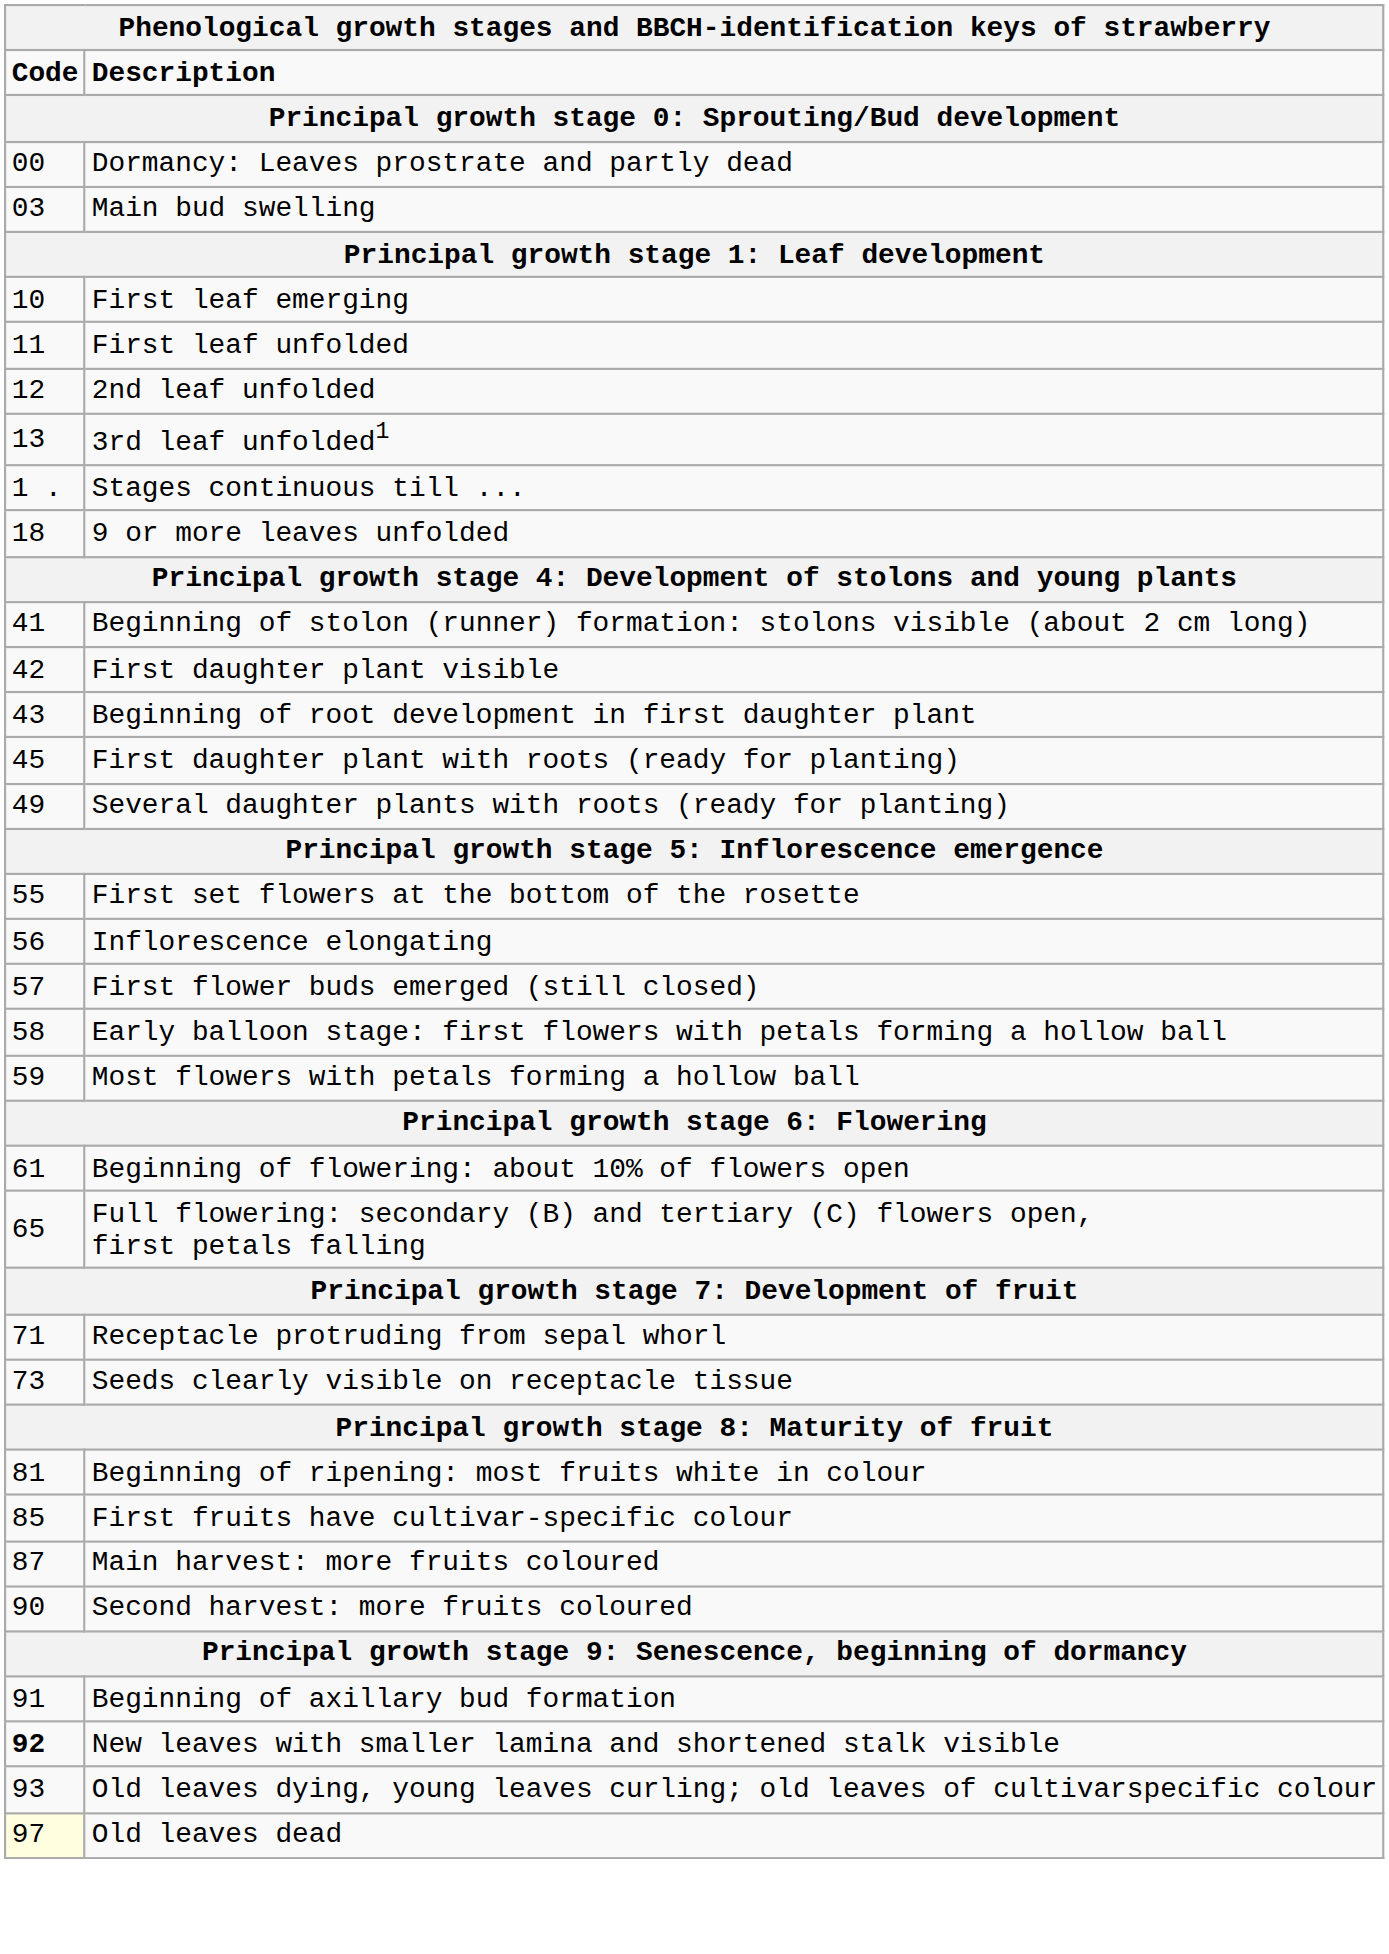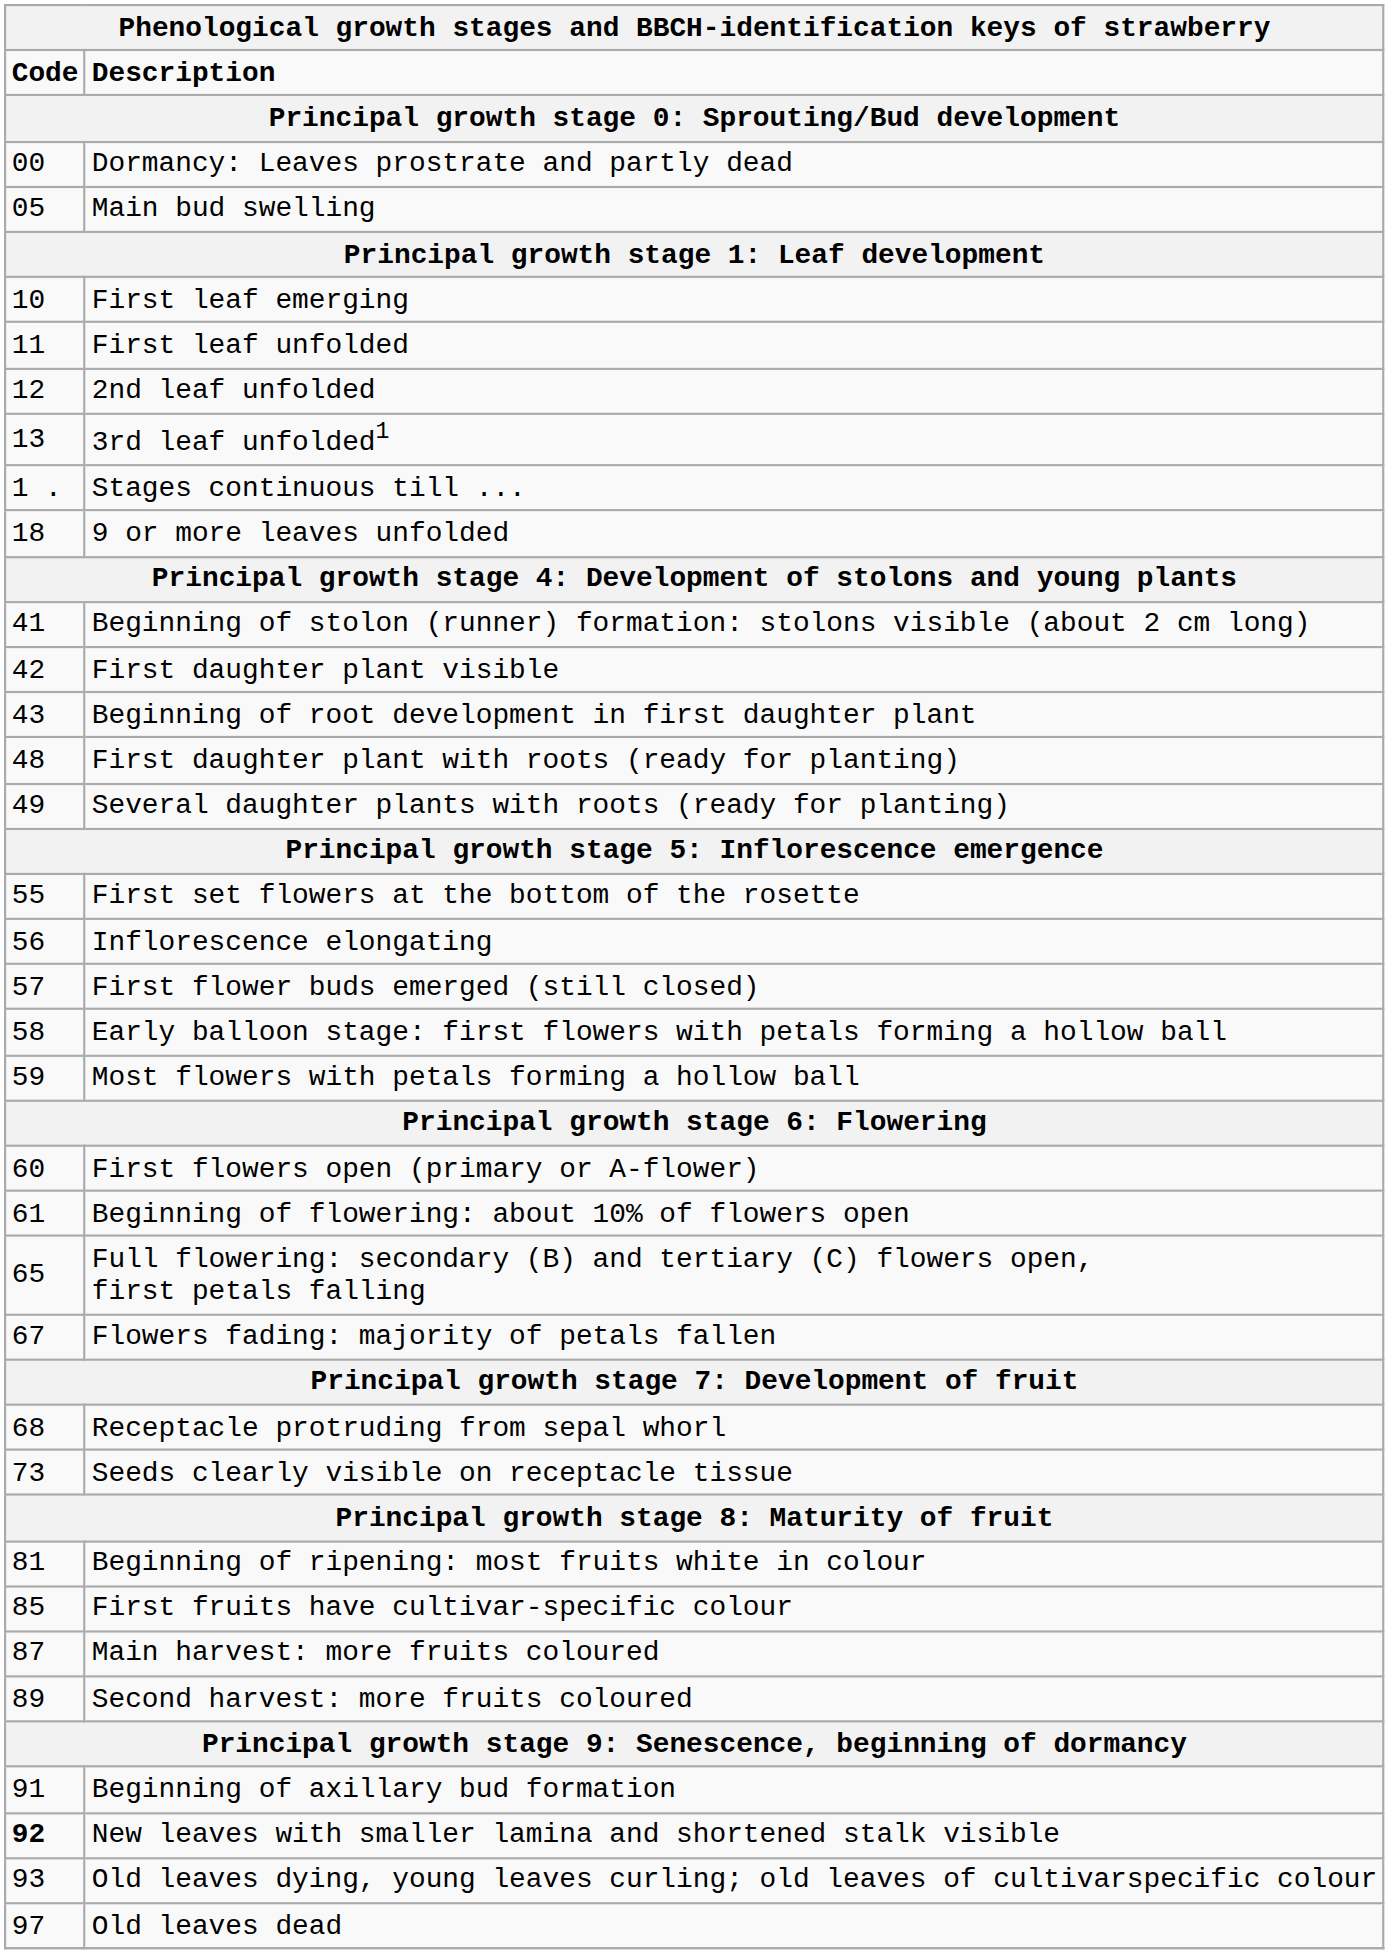 <table class="wikitable" style="clear">
 <tr>
 <th colspan=2><strong>Phenological growth stages and BBCH-identification keys of strawberry</strong><br></th>
 </tr>
 <tr>
 <td><strong>Code</strong></td>
 <td><strong>Description</strong></td>
 </tr>
 <tr>
 <th colspan=2>Principal growth stage 0: Sprouting/Bud development</th>
 </tr>
 <tr>
 <td>00</td>
 <td>Dormancy: Leaves prostrate and partly dead</td>
 </tr>
 <tr>
-<td>03</td>
+<td>05</td>
 <td>Main bud swelling</td>
 </tr>
 <tr>
 <th colspan=2>Principal growth stage 1: Leaf development</th>
 </tr>
 <tr>
 <td>10</td>
 <td>First leaf emerging</td>
 </tr>
 <tr>
 <td>11</td>
 <td>First leaf unfolded</td>
 </tr>
 <tr>
 <td>12</td>
 <td>2nd leaf unfolded</td>
 </tr>
 <tr>
 <td>13</td>
 <td>3rd leaf unfolded<sup>1</sup></td>
 </tr>
 <tr>
 <td>1 .</td>
 <td>Stages continuous till ...</td>
 </tr>
 <tr>
 <td>18</td>
 <td>9 or more leaves unfolded</td>
 </tr>
 <tr>
 <th colspan=2>Principal growth stage 4: Development of stolons and young plants</th>
 </tr>
 <tr>
 <td>41</td>
 <td>Beginning of stolon (runner) formation: stolons visible (about 2 cm long)</td>
 </tr>
 <tr>
 <td>42</td>
 <td>First daughter plant visible</td>
 </tr>
 <tr>
 <td>43</td>
 <td>Beginning of root development in first daughter plant</td>
 </tr>
 <tr>
-<td>45</td>
+<td>48</td>
 <td>First daughter plant with roots (ready for planting)</td>
 </tr>
 <tr>
 <td>49</td>
 <td>Several daughter plants with roots (ready for planting)</td>
 </tr>
 <tr>
 <th colspan=2>Principal growth stage 5: Inflorescence emergence</th>
 </tr>
 <tr>
 <td>55</td>
 <td>First set flowers at the bottom of the rosette</td>
 </tr>
 <tr>
 <td>56</td>
 <td>Inflorescence elongating</td>
 </tr>
 <tr>
 <td>57</td>
 <td>First flower buds emerged (still closed)</td>
 </tr>
 <tr>
 <td>58</td>
 <td>Early balloon stage: first flowers with petals forming a hollow ball</td>
 </tr>
 <tr>
 <td>59</td>
 <td>Most flowers with petals forming a hollow ball</td>
 </tr>
 <tr>
 <th colspan=2>Principal growth stage 6: Flowering</th>
 </tr>
 <tr>
+<td>60</td>
+<td>First flowers open (primary or A-flower)</td>
+</tr>
+<tr>
 <td>61</td>
 <td>Beginning of flowering: about 10% of flowers open</td>
 </tr>
 <tr>
 <td>65</td>
 <td>Full flowering: secondary (B) and tertiary (C) flowers open,<br>first petals falling</td>
 </tr>
 <tr>
+<td>67</td>
+<td>Flowers fading: majority of petals fallen</td>
+</tr>
+<tr>
 <th colspan=2>Principal growth stage 7: Development of fruit</th>
 </tr>
 <tr>
-<td>71</td>
+<td>68</td>
 <td>Receptacle protruding from sepal whorl</td>
 </tr>
 <tr>
 <td>73</td>
 <td>Seeds clearly visible on receptacle tissue</td>
 </tr>
 <tr>
 <th colspan=2>Principal growth stage 8: Maturity of fruit</th>
 </tr>
 <tr>
 <td>81</td>
 <td>Beginning of ripening: most fruits white in colour</td>
 </tr>
 <tr>
 <td>85</td>
 <td>First fruits have cultivar-specific colour</td>
 </tr>
 <tr>
 <td>87</td>
 <td>Main harvest: more fruits coloured</td>
 </tr>
 <tr>
-<td>90</td>
+<td>89</td>
 <td>Second harvest: more fruits coloured</td>
 </tr>
 <tr>
 <th colspan=2>Principal growth stage 9: Senescence, beginning of dormancy</th>
 </tr>
 <tr>
 <td>91</td>
 <td>Beginning of axillary bud formation</td>
 </tr>
 <tr>
 <td><strong>92</strong></td>
 <td>New leaves with smaller lamina and shortened stalk visible</td>
 </tr>
 <tr>
 <td>93</td>
 <td>Old leaves dying, young leaves curling; old leaves of cultivarspecific colour</td>
 </tr>
 <tr>
-<td style="background: lightyellow;">97</td>
+<td>97</td>
 <td>Old leaves dead</td>
 </tr>
 <tr>
 </tr>
 </table>
